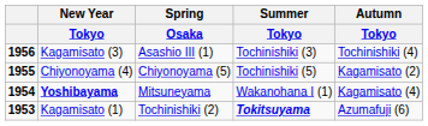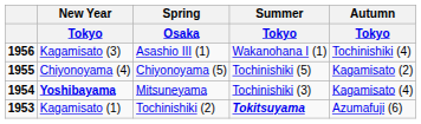 <table class="wikitable">
 <tr style="background:#efefef;">
 <th></th>
 <th>New Year</th>
 <th>Spring</th>
 <th>Summer</th>
 <th>Autumn</th>
 </tr>
 <tr>
 <th></th>
 <th><a href='#'>Tokyo</a></th>
 <th><a href='#'>Osaka</a></th>
 <th><a href='#'>Tokyo</a></th>
 <th><a href='#'>Tokyo</a></th>
 </tr>
 <tr>
 <td><strong>1956</strong></td>
 <td><a href='#'>Kagamisato</a> (3)</td>
 <td><a href='#'>Asashio III</a> (1)</td>
-<td><a href='#'>Tochinishiki</a> (3)</td>
+<td><a href='#'>Wakanohana I</a> (1)</td>
 <td><a href='#'>Tochinishiki</a> (4)</td>
 </tr>
 <tr>
 <td><strong>1955</strong></td>
 <td><a href='#'>Chiyonoyama</a> (4)</td>
 <td><a href='#'>Chiyonoyama</a> (5)</td>
 <td><a href='#'>Tochinishiki</a> (5)</td>
 <td><a href='#'>Kagamisato</a> (2)</td>
 </tr>
 <tr>
 <td><strong>1954</strong></td>
 <td><strong><a href='#'>Yoshibayama</a></strong></td>
 <td><a href='#'>Mitsuneyama</a></td>
-<td><a href='#'>Wakanohana I</a> (1)</td>
+<td><a href='#'>Tochinishiki</a> (3)</td>
 <td><a href='#'>Kagamisato</a> (4)</td>
 </tr>
 <tr>
 <td><strong>1953</strong></td>
 <td><a href='#'>Kagamisato</a> (1)</td>
 <td><a href='#'>Tochinishiki</a> (2)</td>
 <td><strong><em><a href='#'>Tokitsuyama</a></em></strong></td>
 <td><a href='#'>Azumafuji</a> (6)</td>
 </tr>
 </table>
